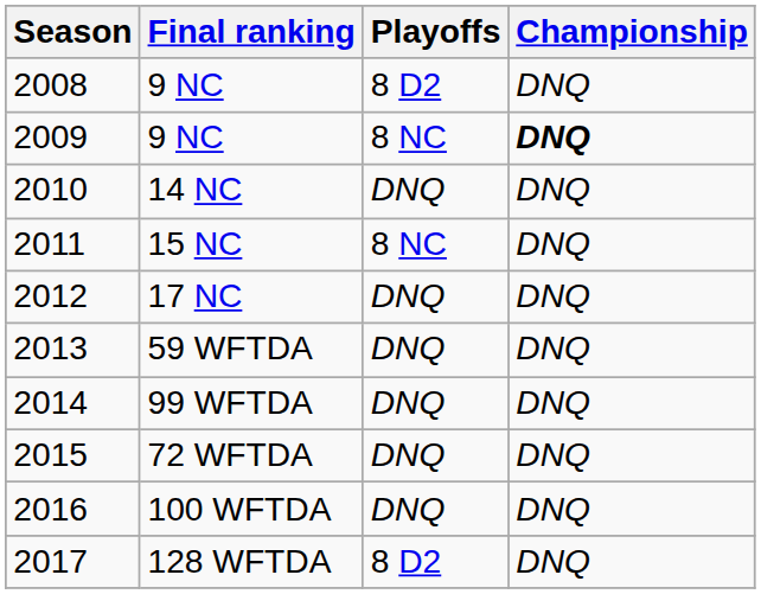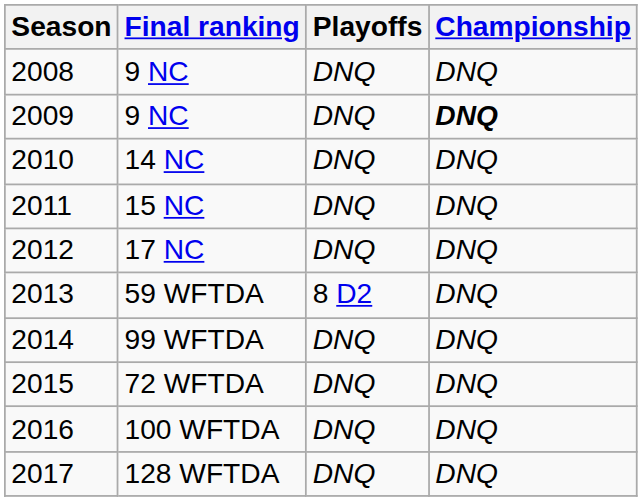 <table class="wikitable sortable">
 <tr>
 <th>Season</th>
 <th><a href='#'>Final ranking</a></th>
 <th>Playoffs</th>
 <th><a href='#'>Championship</a></th>
 </tr>
 <tr>
 <td>2008</td>
 <td>9 <a href='#'>NC</a></td>
-<td>8 <a href='#'>D2</a></td>
+<td><em>DNQ</em></td>
 <td><em>DNQ</em></td>
 </tr>
 <tr>
 <td>2009</td>
 <td>9 <a href='#'>NC</a></td>
-<td>8 <a href='#'>NC</a></td>
+<td><em>DNQ</em></td>
 <td><strong><em>DNQ</em></strong></td>
 </tr>
 <tr>
 <td>2010</td>
 <td>14 <a href='#'>NC</a></td>
 <td><em>DNQ</em></td>
 <td><em>DNQ</em></td>
 </tr>
 <tr>
 <td>2011</td>
 <td>15 <a href='#'>NC</a></td>
-<td>8 <a href='#'>NC</a></td>
+<td><em>DNQ</em></td>
 <td><em>DNQ</em></td>
 </tr>
 <tr>
 <td>2012</td>
 <td>17 <a href='#'>NC</a></td>
 <td><em>DNQ</em></td>
 <td><em>DNQ</em></td>
 </tr>
 <tr>
 <td>2013</td>
 <td>59 WFTDA</td>
-<td><em>DNQ</em></td>
+<td>8 <a href='#'>D2</a></td>
 <td><em>DNQ</em></td>
 </tr>
 <tr>
 <td>2014</td>
 <td>99 WFTDA</td>
 <td><em>DNQ</em></td>
 <td><em>DNQ</em></td>
 </tr>
 <tr>
 <td>2015</td>
 <td>72 WFTDA</td>
 <td><em>DNQ</em></td>
 <td><em>DNQ</em></td>
 </tr>
 <tr>
 <td>2016</td>
 <td>100 WFTDA</td>
 <td><em>DNQ</em></td>
 <td><em>DNQ</em></td>
 </tr>
 <tr>
 <td>2017</td>
 <td>128 WFTDA</td>
-<td>8 <a href='#'>D2</a></td>
+<td><em>DNQ</em></td>
 <td><em>DNQ</em></td>
 </tr>
 </table>
